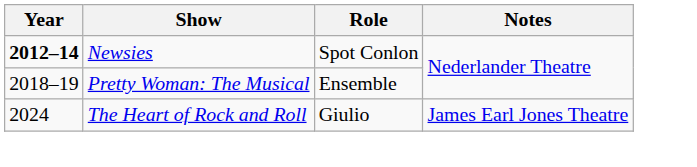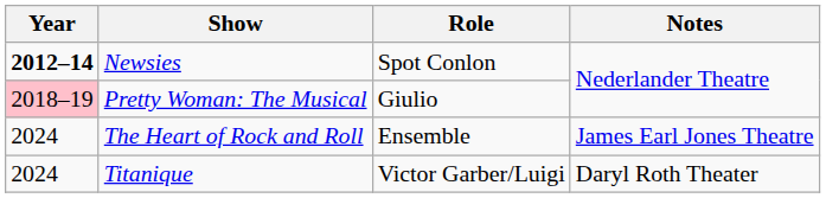 <table class="wikitable">
 <tr style="text-align:center;">
 <th>Year</th>
 <th>Show</th>
 <th>Role</th>
 <th>Notes</th>
 </tr>
 <tr>
 <td><strong>2012–14</strong></td>
 <td><em><a href='#'>Newsies</a></em></td>
 <td>Spot Conlon</td>
 <td rowspan="2"><a href='#'>Nederlander Theatre</a></td>
 </tr>
 <tr>
-<td>2018–19</td>
+<td style="background: pink;">2018–19</td>
 <td><em><a href='#'>Pretty Woman: The Musical</a></em></td>
-<td>Ensemble</td>
+<td>Giulio</td>
 </tr>
 <tr>
 <td>2024</td>
 <td><em><a href='#'>The Heart of Rock and Roll</a></em></td>
-<td>Giulio</td>
+<td>Ensemble</td>
 <td><a href='#'>James Earl Jones Theatre</a></td>
 </tr>
+<tr>
+<td>2024</td>
+<td><em><a href='#'>Titanique</a></em></td>
+<td>Victor Garber/Luigi</td>
+<td>Daryl Roth Theater</td>
+</tr>
 </table>
